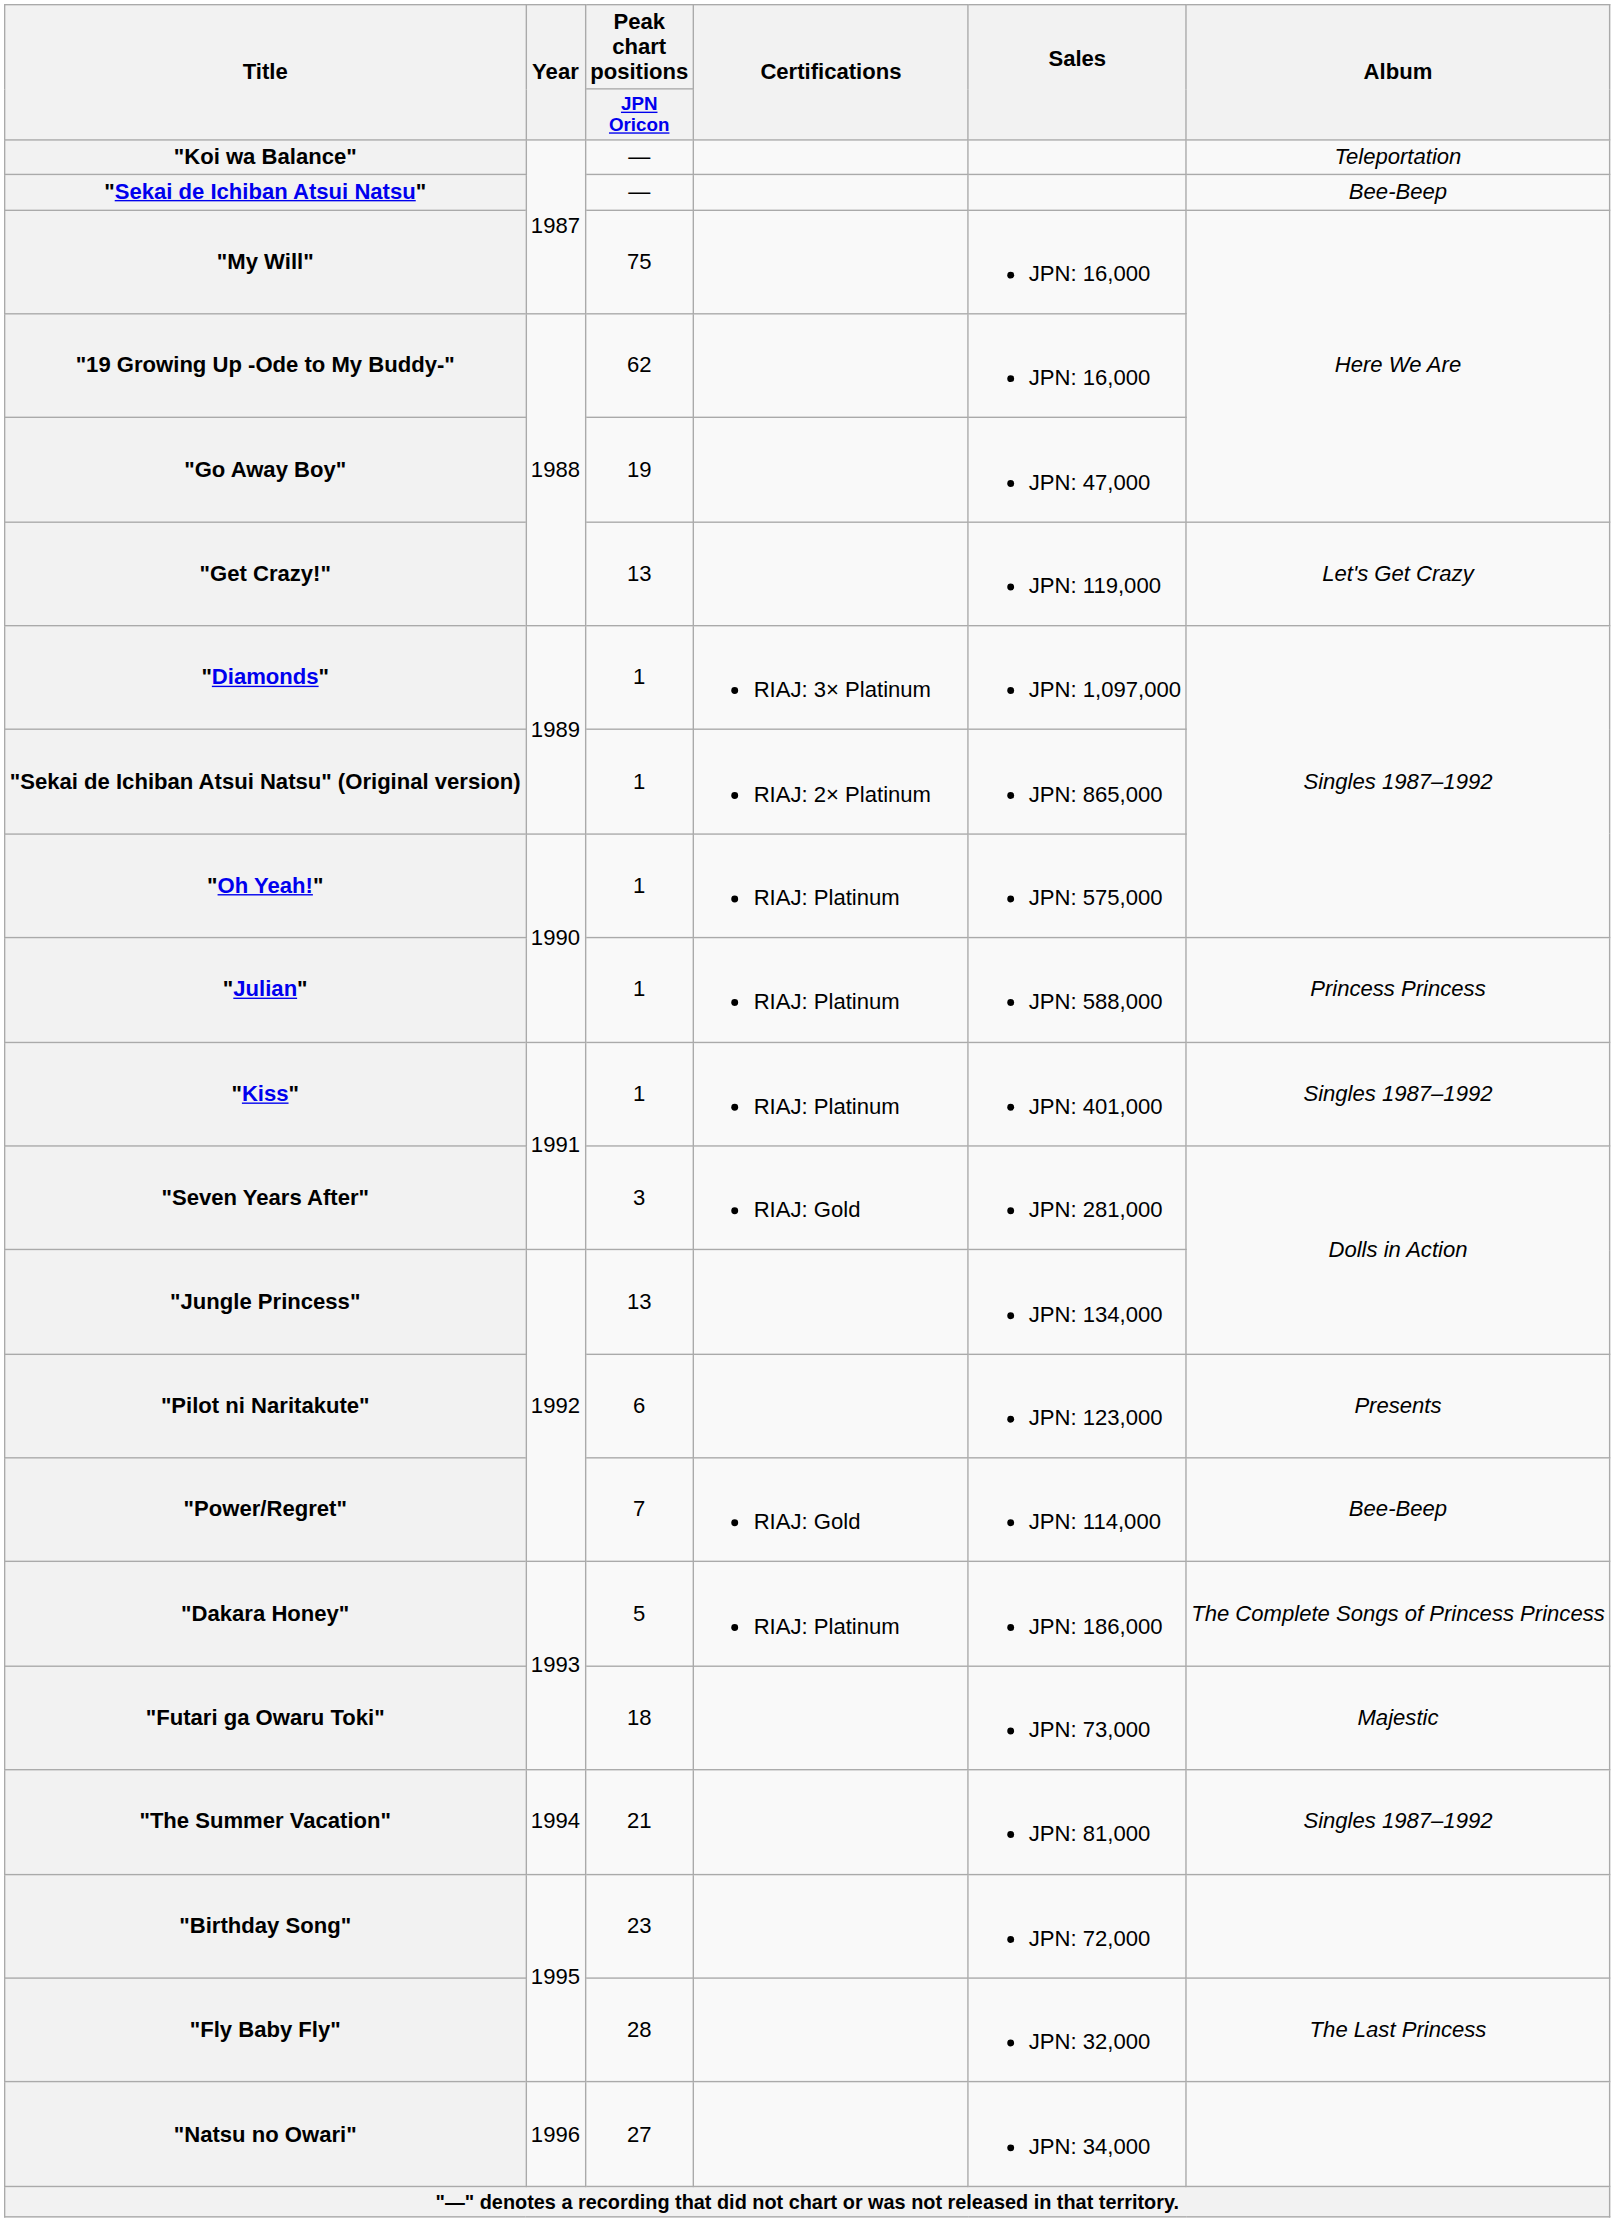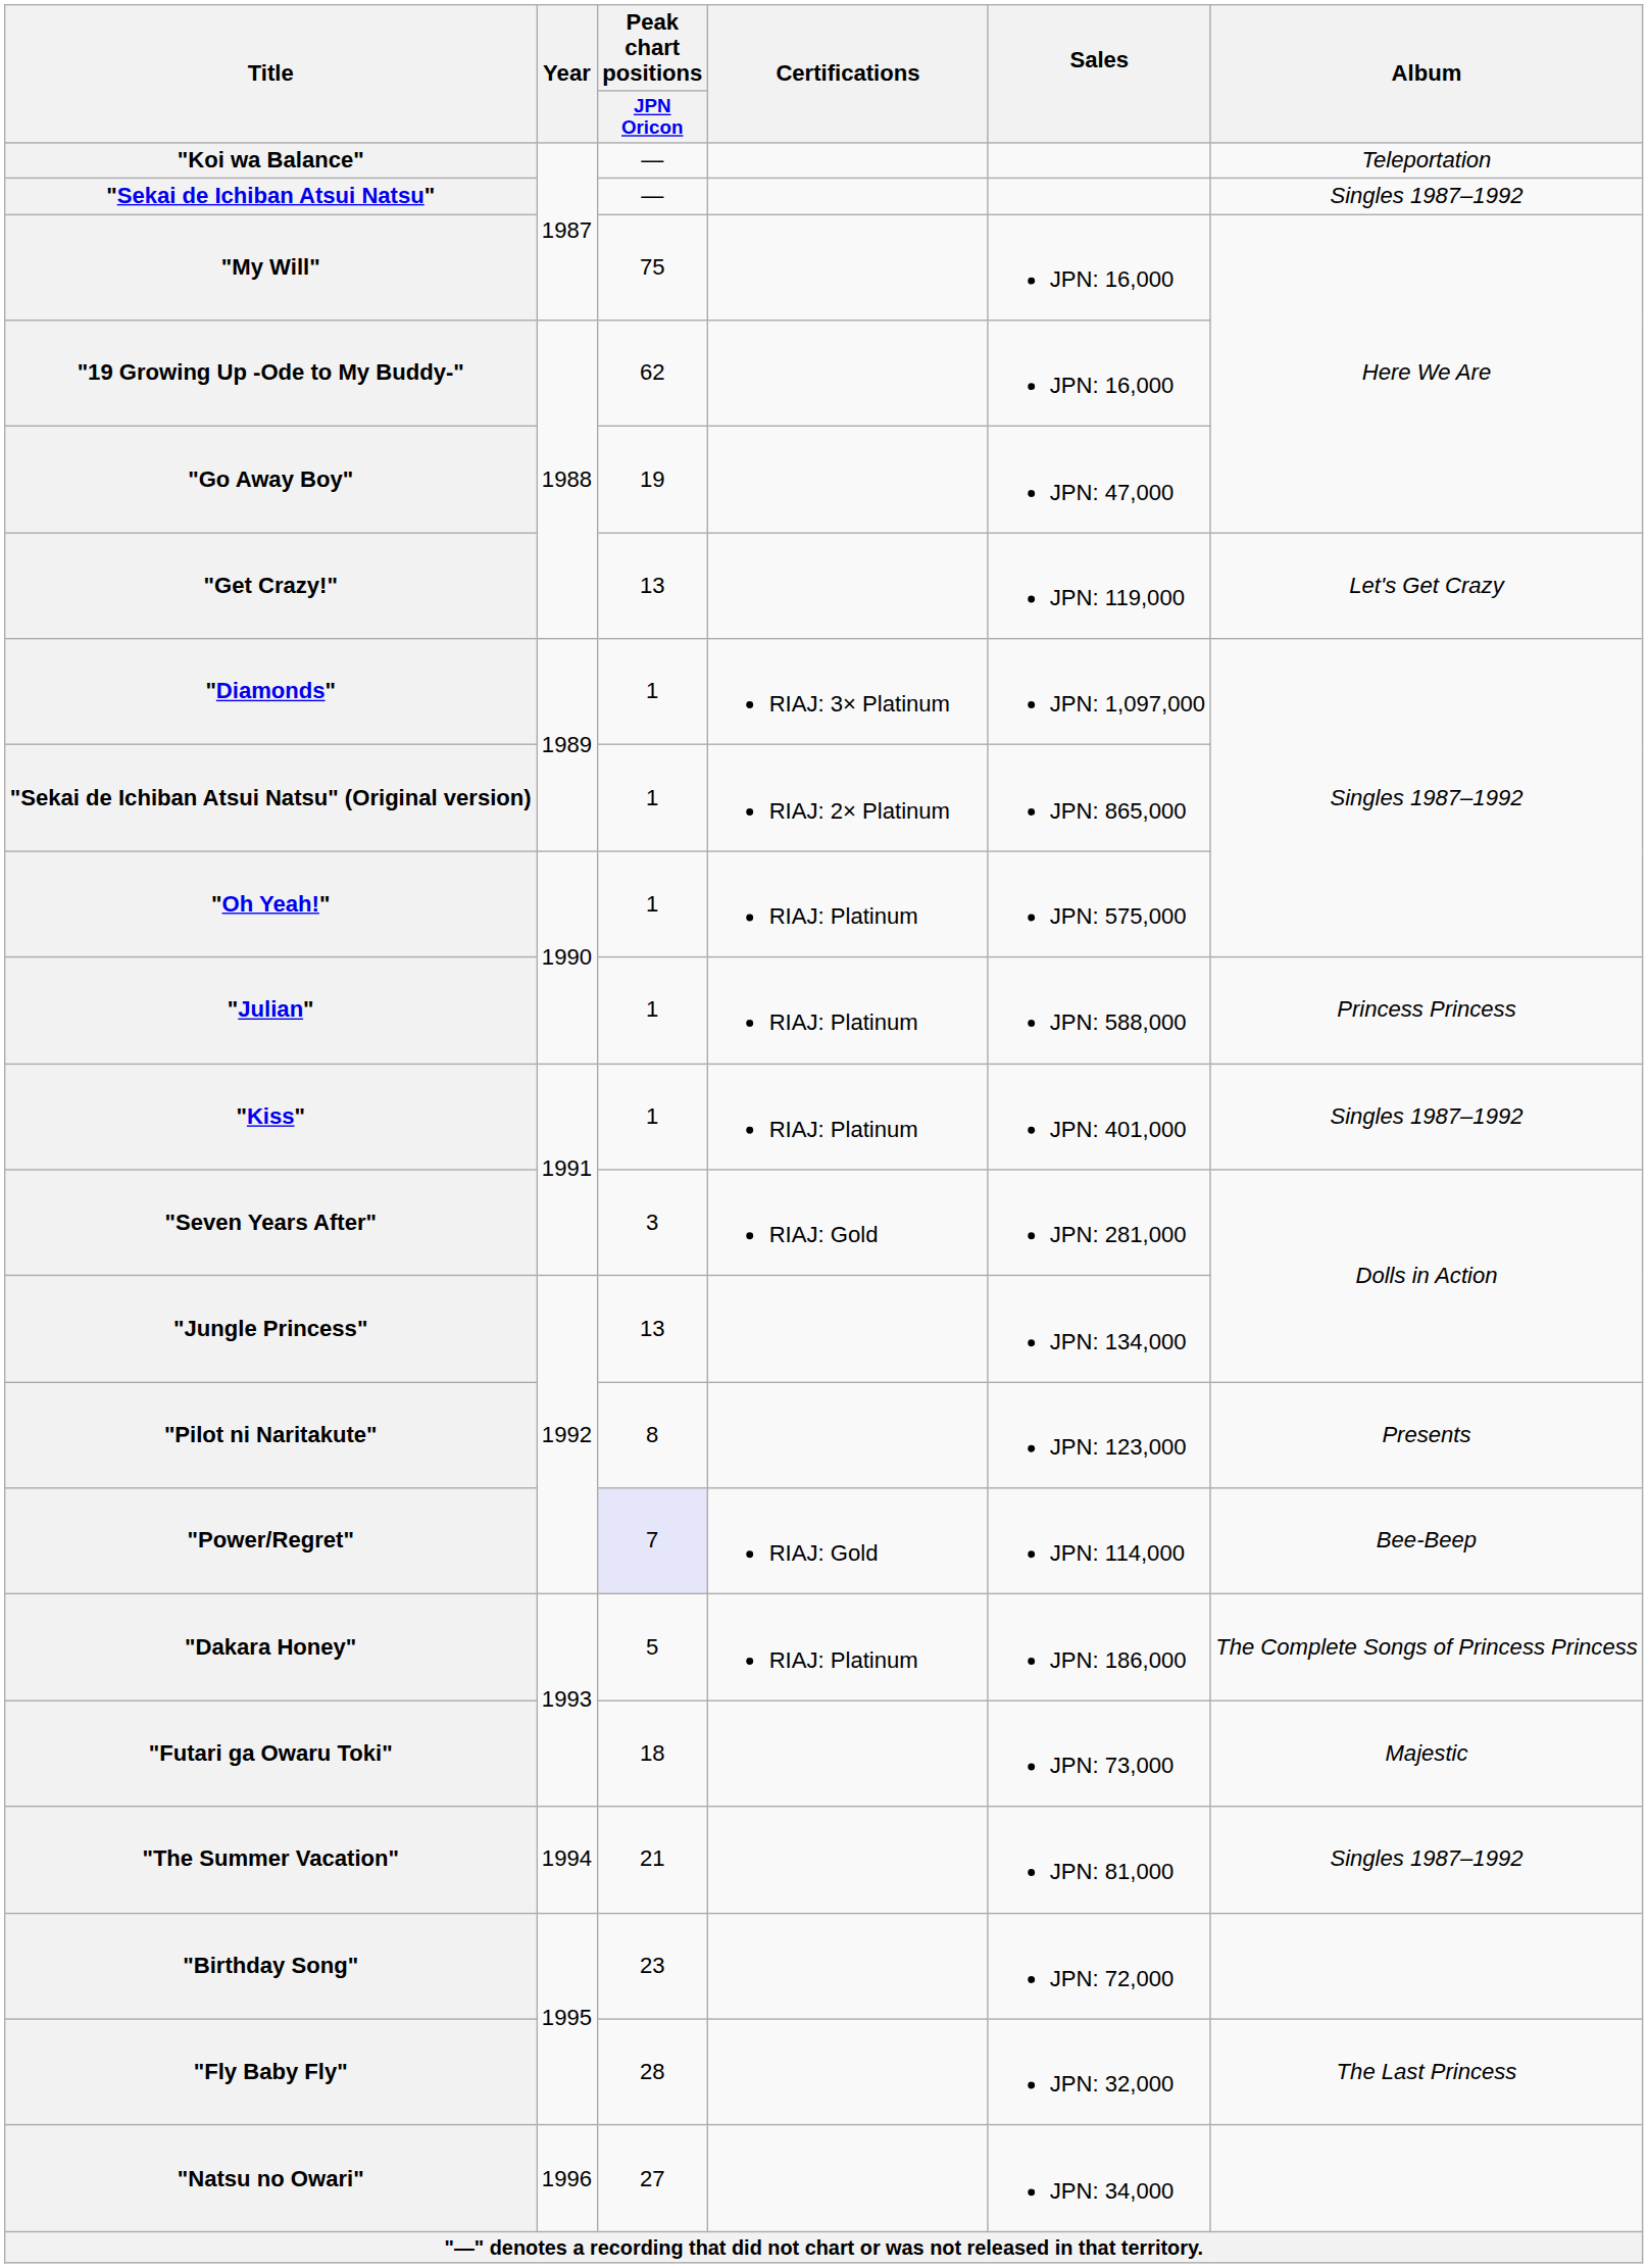 <table class="wikitable plainrowheaders">
 <tr>
 <th scope="col" rowspan="2">Title</th>
 <th scope="col" rowspan="2">Year</th>
 <th scope="col" colspan="1">Peak chart positions</th>
 <th scope="col" rowspan="2" style="width:12em;">Certifications<br></th>
 <th scope="col" rowspan="2">Sales<br><br></th>
 <th scope="col" rowspan="2">Album</th>
 </tr>
 <tr>
 <th scope="col" style="width:4em;font-size:85%"><a href='#'>JPN<br>Oricon</a><br></th>
 </tr>
 <tr>
 <th scope="row">"Koi wa Balance"</th>
 <td align="center" rowspan="3">1987</td>
 <td align="center">—</td>
 <td></td>
 <td></td>
 <td align="center"><em>Teleportation</em></td>
 </tr>
 <tr>
 <th scope="row">"<a href='#'>Sekai de Ichiban Atsui Natsu</a>"</th>
 <td align="center">—</td>
 <td></td>
 <td></td>
-<td align="center"><em>Bee-Beep</em></td>
+<td align="center"><em>Singles 1987–1992</em></td>
 </tr>
 <tr>
 <th scope="row">"My Will"</th>
 <td align="center">75</td>
 <td></td>
 <td><br><ul><li>JPN: 16,000</li></ul></td>
 <td align="center" rowspan="3"><em>Here We Are</em></td>
 </tr>
 <tr>
 <th scope="row">"19 Growing Up -Ode to My Buddy-"</th>
 <td align="center" rowspan="3">1988</td>
 <td align="center">62</td>
 <td></td>
 <td><br><ul><li>JPN: 16,000</li></ul></td>
 </tr>
 <tr>
 <th scope="row">"Go Away Boy"</th>
 <td align="center">19</td>
 <td></td>
 <td><br><ul><li>JPN: 47,000</li></ul></td>
 </tr>
 <tr>
 <th scope="row">"Get Crazy!"</th>
 <td align="center">13</td>
 <td></td>
 <td><br><ul><li>JPN: 119,000</li></ul></td>
 <td align="center"><em>Let's Get Crazy</em></td>
 </tr>
 <tr>
 <th scope="row">"<a href='#'>Diamonds</a>"</th>
 <td align="center" rowspan="2">1989</td>
 <td align="center">1</td>
 <td><br><ul><li>RIAJ: 3× Platinum</li></ul></td>
 <td><br><ul><li>JPN: 1,097,000</li></ul></td>
 <td align="center" rowspan="3"><em>Singles 1987–1992</em></td>
 </tr>
 <tr>
 <th scope="row">"Sekai de Ichiban Atsui Natsu" (Original version)</th>
 <td align="center">1</td>
 <td><br><ul><li>RIAJ: 2× Platinum</li></ul></td>
 <td><br><ul><li>JPN: 865,000</li></ul></td>
 </tr>
 <tr>
 <th scope="row">"<a href='#'>Oh Yeah!</a>"</th>
 <td align="center" rowspan="2">1990</td>
 <td align="center">1</td>
 <td><br><ul><li>RIAJ: Platinum</li></ul></td>
 <td><br><ul><li>JPN: 575,000</li></ul></td>
 </tr>
 <tr>
 <th scope="row">"<a href='#'>Julian</a>"</th>
 <td align="center">1</td>
 <td><br><ul><li>RIAJ: Platinum</li></ul></td>
 <td><br><ul><li>JPN: 588,000</li></ul></td>
 <td align="center"><em>Princess Princess</em></td>
 </tr>
 <tr>
 <th scope="row">"<a href='#'>Kiss</a>"</th>
 <td align="center" rowspan="2">1991</td>
 <td align="center">1</td>
 <td><br><ul><li>RIAJ: Platinum</li></ul></td>
 <td><br><ul><li>JPN: 401,000</li></ul></td>
 <td align="center"><em>Singles 1987–1992</em></td>
 </tr>
 <tr>
 <th scope="row">"Seven Years After"</th>
 <td align="center">3</td>
 <td><br><ul><li>RIAJ: Gold</li></ul></td>
 <td><br><ul><li>JPN: 281,000</li></ul></td>
 <td align="center" rowspan="2"><em>Dolls in Action</em></td>
 </tr>
 <tr>
 <th scope="row">"Jungle Princess"</th>
 <td align="center" rowspan="3">1992</td>
 <td align="center">13</td>
 <td></td>
 <td><br><ul><li>JPN: 134,000</li></ul></td>
 </tr>
 <tr>
 <th scope="row">"Pilot ni Naritakute"</th>
-<td align="center">6</td>
+<td align="center">8</td>
 <td></td>
 <td><br><ul><li>JPN: 123,000</li></ul></td>
 <td align="center"><em>Presents</em></td>
 </tr>
 <tr>
 <th scope="row">"Power/Regret"</th>
-<td align="center">7</td>
+<td align="center" style="background: lavender;">7</td>
 <td><br><ul><li>RIAJ: Gold</li></ul></td>
 <td><br><ul><li>JPN: 114,000</li></ul></td>
 <td align="center"><em>Bee-Beep</em></td>
 </tr>
 <tr>
 <th scope="row">"Dakara Honey"</th>
 <td align="center" rowspan="2">1993</td>
 <td align="center">5</td>
 <td><br><ul><li>RIAJ: Platinum</li></ul></td>
 <td><br><ul><li>JPN: 186,000</li></ul></td>
 <td align="center"><em>The Complete Songs of Princess Princess</em></td>
 </tr>
 <tr>
 <th scope="row">"Futari ga Owaru Toki"</th>
 <td align="center">18</td>
 <td></td>
 <td><br><ul><li>JPN: 73,000</li></ul></td>
 <td align="center"><em>Majestic</em></td>
 </tr>
 <tr>
 <th scope="row">"The Summer Vacation"</th>
 <td align="center">1994</td>
 <td align="center">21</td>
 <td></td>
 <td><br><ul><li>JPN: 81,000</li></ul></td>
 <td align="center"><em>Singles 1987–1992</em></td>
 </tr>
 <tr>
 <th scope="row">"Birthday Song"</th>
 <td align="center" rowspan="2">1995</td>
 <td align="center">23</td>
 <td></td>
 <td><br><ul><li>JPN: 72,000</li></ul></td>
 <td></td>
 </tr>
 <tr>
 <th scope="row">"Fly Baby Fly"</th>
 <td align="center">28</td>
 <td></td>
 <td><br><ul><li>JPN: 32,000</li></ul></td>
 <td align="center"><em>The Last Princess</em></td>
 </tr>
 <tr>
 <th scope="row">"Natsu no Owari"</th>
 <td align="center">1996</td>
 <td align="center">27</td>
 <td></td>
 <td><br><ul><li>JPN: 34,000</li></ul></td>
 <td></td>
 </tr>
 <tr>
 <th align="center" colspan="6" style="font-size:90%">"—" denotes a recording that did not chart or was not released in that territory.</th>
 </tr>
 </table>
